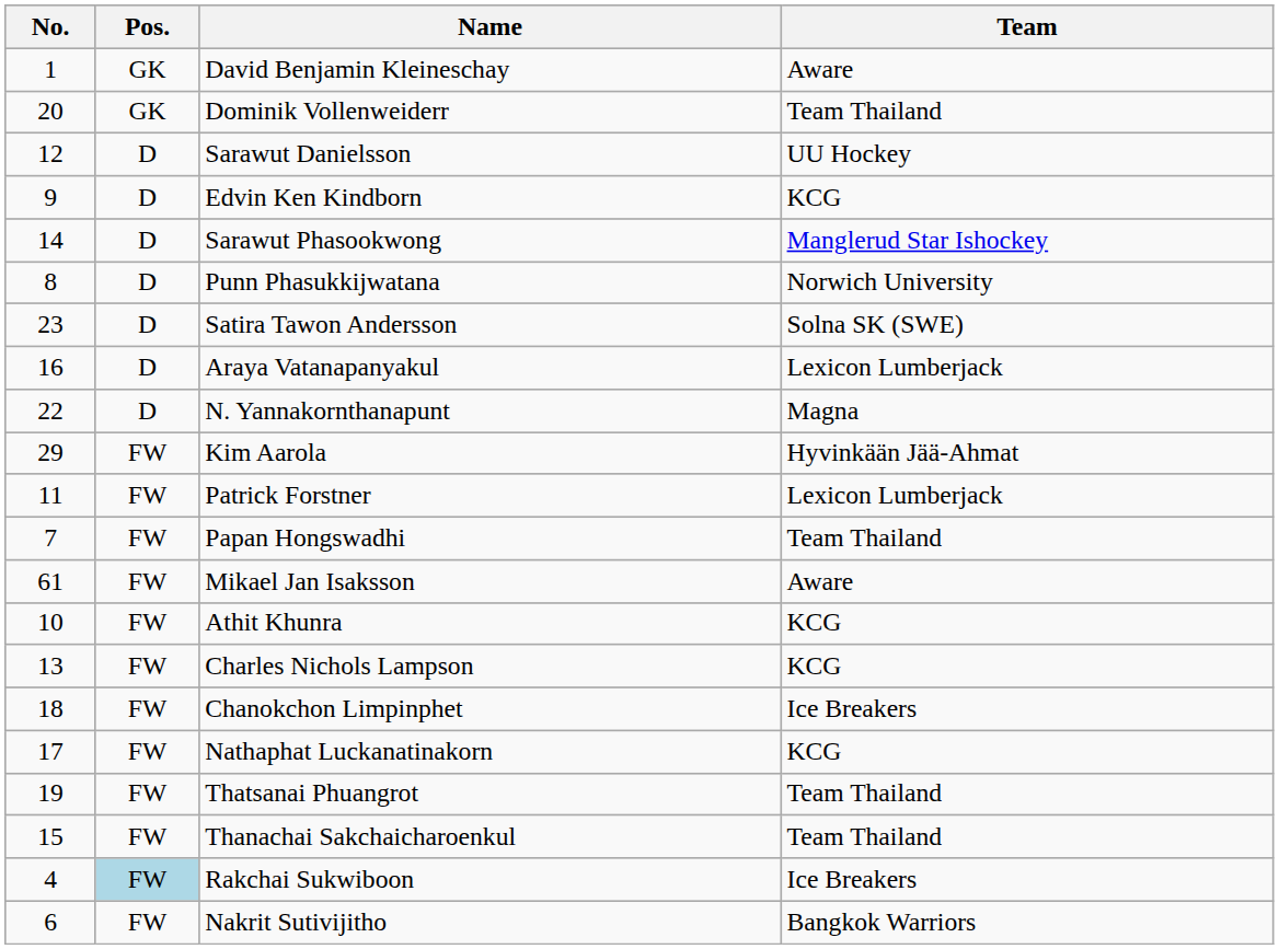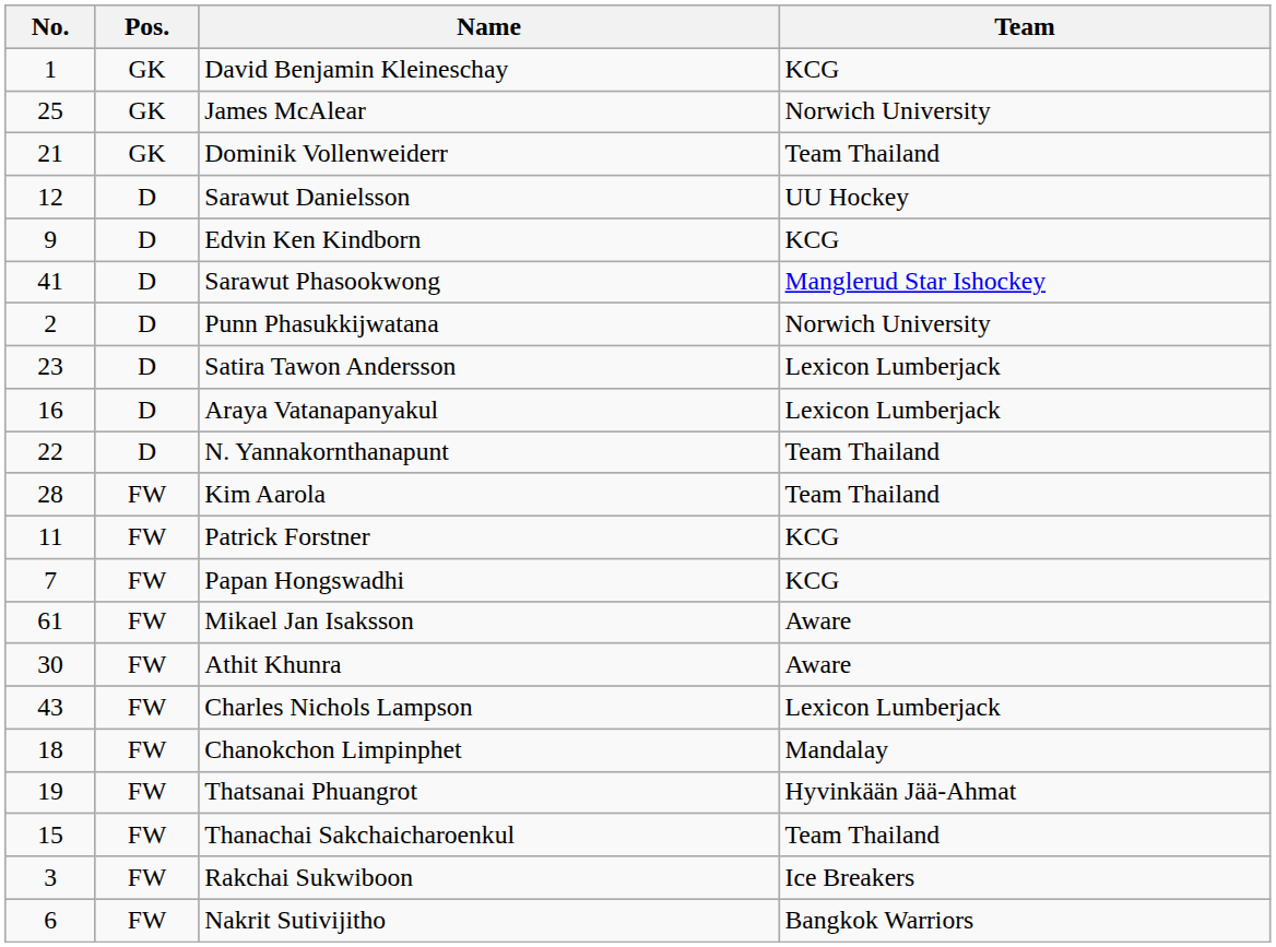 <table width="80%" class="wikitable sortable" style="font-size: 90%; text-align: center;">
 <tr>
 <th>No.</th>
 <th>Pos.</th>
 <th>Name</th>
 <th>Team</th>
 </tr>
 <tr>
 <td>1</td>
 <td>GK</td>
 <td align=left>David Benjamin Kleineschay</td>
-<td style="text-align:left;"> Aware</td>
+<td style="text-align:left;"> KCG</td>
 </tr>
 <tr>
-<td>20</td>
+<td>25</td>
+<td>GK</td>
+<td align=left>James McAlear</td>
+<td style="text-align:left;"> Norwich University</td>
+</tr>
+<tr>
+<td>21</td>
 <td>GK</td>
 <td align=left>Dominik Vollenweiderr</td>
 <td style="text-align:left;"> Team Thailand</td>
 </tr>
 <tr>
 <td>12</td>
 <td>D</td>
 <td align=left>Sarawut Danielsson</td>
 <td style="text-align:left;"> UU Hockey</td>
 </tr>
 <tr>
 <td>9</td>
 <td>D</td>
 <td align=left>Edvin Ken Kindborn</td>
 <td style="text-align:left;"> KCG</td>
 </tr>
 <tr>
-<td>14</td>
+<td>41</td>
 <td>D</td>
 <td align=left>Sarawut Phasookwong</td>
 <td style="text-align:left;"> <a href='#'>Manglerud Star Ishockey</a></td>
 </tr>
 <tr>
-<td>8</td>
+<td>2</td>
 <td>D</td>
 <td align=left>Punn Phasukkijwatana</td>
 <td style="text-align:left;"> Norwich University</td>
 </tr>
 <tr>
 <td>23</td>
 <td>D</td>
 <td align=left>Satira Tawon Andersson</td>
-<td style="text-align:left;"> Solna SK (SWE)</td>
+<td style="text-align:left;"> Lexicon Lumberjack</td>
 </tr>
 <tr>
 <td>16</td>
 <td>D</td>
 <td align=left>Araya Vatanapanyakul</td>
 <td style="text-align:left;"> Lexicon Lumberjack</td>
 </tr>
 <tr>
 <td>22</td>
 <td>D</td>
 <td align=left>N. Yannakornthanapunt</td>
-<td style="text-align:left;"> Magna</td>
+<td style="text-align:left;"> Team Thailand</td>
 </tr>
 <tr>
-<td>29</td>
+<td>28</td>
 <td>FW</td>
 <td align=left>Kim Aarola</td>
-<td style="text-align:left;"> Hyvinkään Jää-Ahmat</td>
+<td style="text-align:left;"> Team Thailand</td>
 </tr>
 <tr>
 <td>11</td>
 <td>FW</td>
 <td align=left>Patrick Forstner</td>
-<td style="text-align:left;"> Lexicon Lumberjack</td>
+<td style="text-align:left;"> KCG</td>
 </tr>
 <tr>
 <td>7</td>
 <td>FW</td>
 <td align=left>Papan Hongswadhi</td>
-<td style="text-align:left;"> Team Thailand</td>
+<td style="text-align:left;"> KCG</td>
 </tr>
 <tr>
 <td>61</td>
 <td>FW</td>
 <td align=left>Mikael Jan Isaksson</td>
 <td style="text-align:left;"> Aware</td>
 </tr>
 <tr>
-<td>10</td>
+<td>30</td>
 <td>FW</td>
 <td align=left>Athit Khunra</td>
-<td style="text-align:left;"> KCG</td>
+<td style="text-align:left;"> Aware</td>
 </tr>
 <tr>
-<td>13</td>
+<td>43</td>
 <td>FW</td>
 <td align=left>Charles Nichols Lampson</td>
-<td style="text-align:left;"> KCG</td>
+<td style="text-align:left;"> Lexicon Lumberjack</td>
 </tr>
 <tr>
 <td>18</td>
 <td>FW</td>
 <td align=left>Chanokchon Limpinphet</td>
-<td style="text-align:left;"> Ice Breakers</td>
-</tr>
-<tr>
-<td>17</td>
-<td>FW</td>
-<td align=left>Nathaphat Luckanatinakorn</td>
-<td style="text-align:left;"> KCG</td>
+<td style="text-align:left;"> Mandalay</td>
 </tr>
 <tr>
 <td>19</td>
 <td>FW</td>
 <td align=left>Thatsanai Phuangrot</td>
-<td style="text-align:left;"> Team Thailand</td>
+<td style="text-align:left;"> Hyvinkään Jää-Ahmat</td>
 </tr>
 <tr>
 <td>15</td>
 <td>FW</td>
 <td align=left>Thanachai Sakchaicharoenkul</td>
 <td style="text-align:left;"> Team Thailand</td>
 </tr>
 <tr>
-<td>4</td>
-<td style="background: lightblue;">FW</td>
+<td>3</td>
+<td>FW</td>
 <td align=left>Rakchai Sukwiboon</td>
 <td style="text-align:left;"> Ice Breakers</td>
 </tr>
 <tr>
 <td>6</td>
 <td>FW</td>
 <td align=left>Nakrit Sutivijitho</td>
 <td style="text-align:left;"> Bangkok Warriors</td>
 </tr>
 </table>
